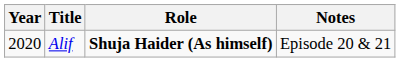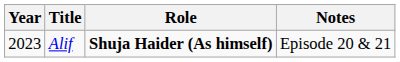 <table class="wikitable">
 <tr>
 <th>Year</th>
 <th>Title</th>
 <th>Role</th>
 <th>Notes</th>
 </tr>
 <tr>
-<td>2020</td>
+<td>2023</td>
 <td><em><a href='#'>Alif</a></em></td>
 <td><strong>Shuja Haider (As himself)</strong></td>
 <td>Episode 20 & 21</td>
 </tr>
 </table>
